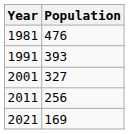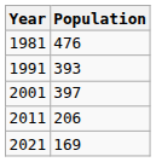 <table class="wikitable">
 <tr>
 <th>Year</th>
 <th>Population</th>
 </tr>
 <tr>
 <td>1981</td>
 <td>476</td>
 </tr>
 <tr>
 <td>1991</td>
 <td>393</td>
 </tr>
 <tr>
 <td>2001</td>
-<td>327</td>
+<td>397</td>
 </tr>
 <tr>
 <td>2011</td>
-<td>256</td>
+<td>206</td>
 </tr>
 <tr>
 <td>2021</td>
 <td>169</td>
 </tr>
 </table>
